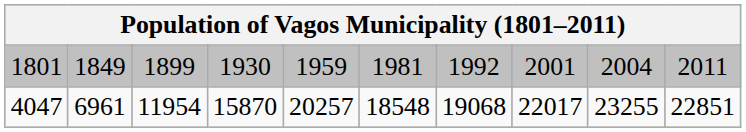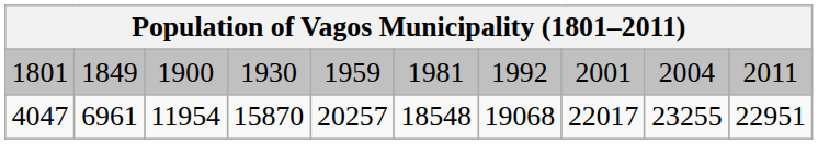 <table class="wikitable" style="text-align:center;">
 <tr>
 <th colspan="10">Population of Vagos Municipality (1801–2011)</th>
 </tr>
 <tr bgcolor="#C0C0C0">
 <td align="center">1801</td>
 <td align="center">1849</td>
-<td align="center">1899</td>
+<td align="center">1900</td>
 <td align="center">1930</td>
 <td align="center">1959</td>
 <td align="center">1981</td>
 <td align="center">1992</td>
 <td align="center">2001</td>
 <td align="center">2004</td>
 <td align="center">2011</td>
 </tr>
 <tr>
 <td align="center">4047</td>
 <td align="center">6961</td>
 <td align="center">11954</td>
 <td align="center">15870</td>
 <td align="center">20257</td>
 <td align="center">18548</td>
 <td align="center">19068</td>
 <td align="center">22017</td>
 <td align="center">23255</td>
-<td align="center">22851</td>
+<td align="center">22951</td>
 </tr>
 </table>
